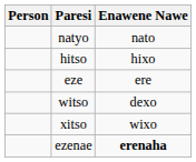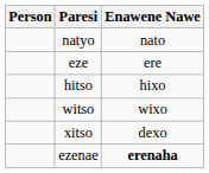 <table class="wikitable" style="text-align: center;">
 <tr>
 <th>Person</th>
 <th>Paresi</th>
 <th>Enawene Nawe</th>
 </tr>
 <tr>
 <td></td>
 <td>natyo</td>
 <td>nato</td>
 </tr>
 <tr>
 <td></td>
+<td>eze</td>
+<td>ere</td>
+</tr>
+<tr>
+<td></td>
 <td>hitso</td>
 <td>hixo</td>
 </tr>
 <tr>
 <td></td>
-<td>eze</td>
-<td>ere</td>
-</tr>
-<tr>
-<td></td>
 <td>witso</td>
-<td>dexo</td>
+<td>wixo</td>
 </tr>
 <tr>
 <td></td>
 <td>xitso</td>
-<td>wixo</td>
+<td>dexo</td>
 </tr>
 <tr>
 <td></td>
 <td>ezenae</td>
 <td><strong>erenaha</strong></td>
 </tr>
 </table>
